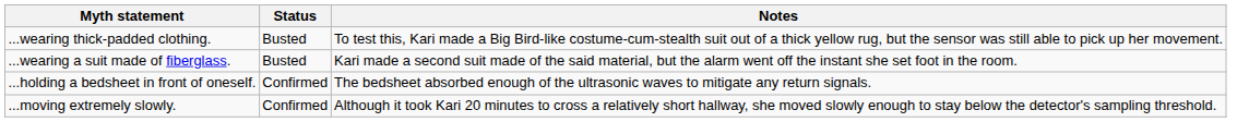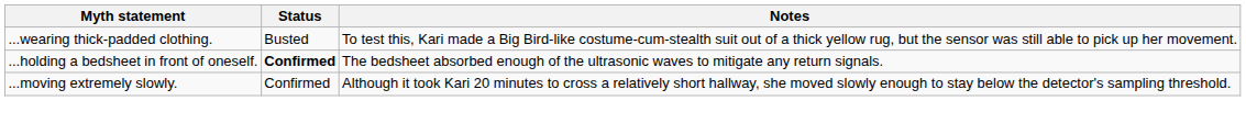 <table class="wikitable plainrowheaders">
 <tr>
 <th>Myth statement</th>
 <th>Status</th>
 <th>Notes</th>
 </tr>
 <tr>
 <td>...wearing thick-padded clothing.</td>
 <td><span>Busted</span></td>
 <td>To test this, Kari made a Big Bird-like costume-cum-stealth suit out of a thick yellow rug, but the sensor was still able to pick up her movement.</td>
 </tr>
 <tr>
-<td>...wearing a suit made of <a href='#'>fiberglass</a>.</td>
-<td><span>Busted</span></td>
-<td>Kari made a second suit made of the said material, but the alarm went off the instant she set foot in the room.</td>
-</tr>
-<tr>
 <td>...holding a bedsheet in front of oneself.</td>
-<td><span>Confirmed</span></td>
+<td><strong><span>Confirmed</span></strong></td>
 <td>The bedsheet absorbed enough of the ultrasonic waves to mitigate any return signals.</td>
 </tr>
 <tr>
 <td>...moving extremely slowly.</td>
 <td><span>Confirmed</span></td>
 <td>Although it took Kari 20 minutes to cross a relatively short hallway, she moved slowly enough to stay below the detector's sampling threshold.</td>
 </tr>
 </table>
